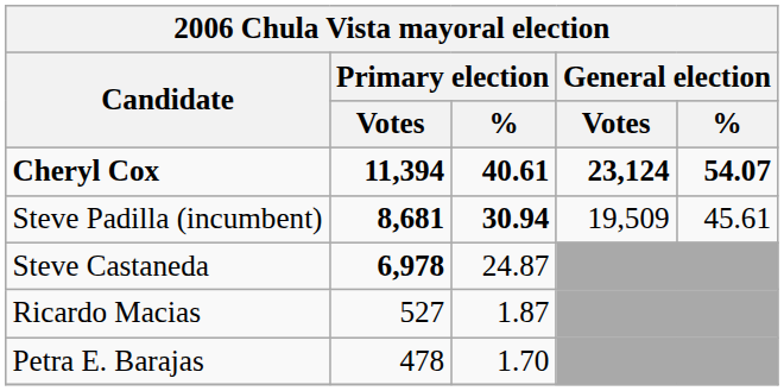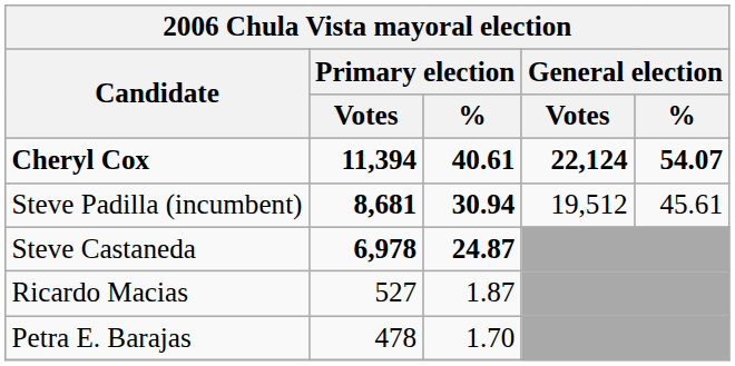 <table class=wikitable>
 <tr>
 <th colspan=5>2006 Chula Vista mayoral election</th>
 </tr>
 <tr>
 <th colspan=1 rowspan=2>Candidate</th>
 <th colspan=2><strong>Primary election</strong></th>
 <th colspan=2><strong>General election</strong></th>
 </tr>
 <tr>
 <th>Votes</th>
 <th>%</th>
 <th>Votes</th>
 <th>%</th>
 </tr>
 <tr>
 <td><strong>Cheryl Cox</strong></td>
 <td align="right"><strong>11,394</strong></td>
 <td align="right"><strong>40.61</strong></td>
-<td align="right"><strong>23,124</strong></td>
+<td align="right"><strong>22,124</strong></td>
 <td align="right"><strong>54.07</strong></td>
 </tr>
 <tr>
 <td>Steve Padilla (incumbent)</td>
 <td align="right"><strong>8,681</strong></td>
 <td align="right"><strong>30.94</strong></td>
-<td align="right">19,509</td>
+<td align="right">19,512</td>
 <td align="right">45.61</td>
 </tr>
 <tr>
 <td>Steve Castaneda</td>
 <td align="right"><strong>6,978</strong></td>
-<td align="right">24.87</td>
+<td align="right"><strong>24.87</strong></td>
 <td colspan=2 bgcolor=darkgray></td>
 </tr>
 <tr>
 <td>Ricardo Macias</td>
 <td align="right">527</td>
 <td align="right">1.87</td>
 <td colspan=2 bgcolor=darkgray></td>
 </tr>
 <tr>
 <td>Petra E. Barajas</td>
 <td align="right">478</td>
 <td align="right">1.70</td>
 <td colspan=2 bgcolor=darkgray></td>
 </tr>
 <tr>
 </tr>
 </table>
